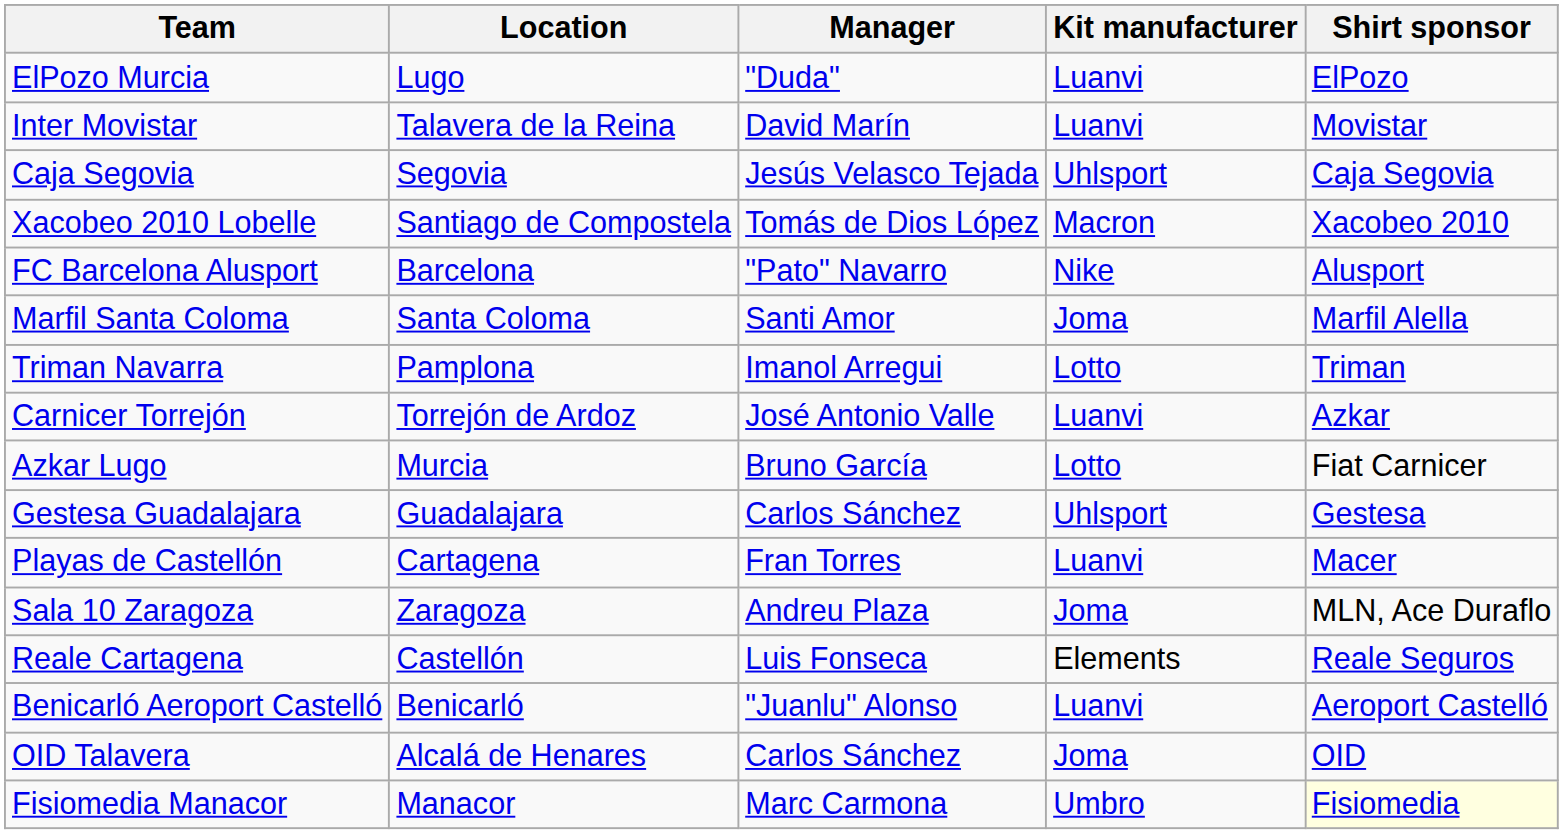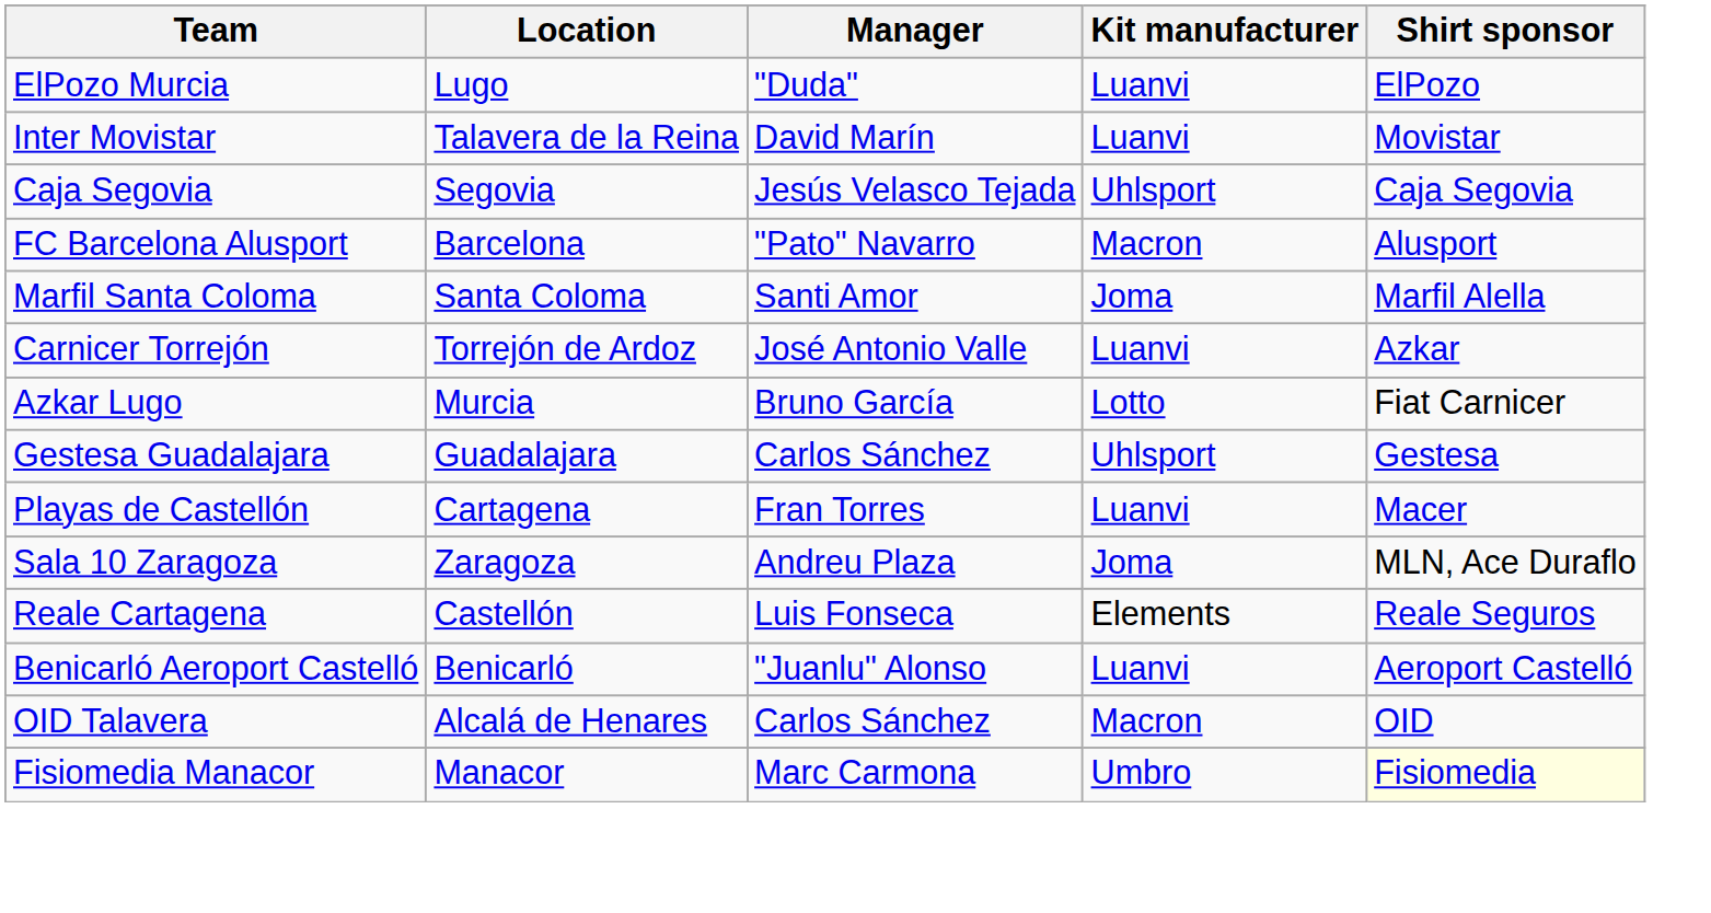 <table class="wikitable sortable">
 <tr>
 <th>Team</th>
 <th>Location</th>
 <th>Manager</th>
 <th>Kit manufacturer</th>
 <th>Shirt sponsor</th>
 </tr>
 <tr>
 <td><a href='#'>ElPozo Murcia</a></td>
 <td><a href='#'>Lugo</a></td>
 <td><a href='#'>"Duda"</a></td>
 <td><a href='#'>Luanvi</a></td>
 <td><a href='#'>ElPozo</a></td>
 </tr>
 <tr>
 <td><a href='#'>Inter Movistar</a></td>
 <td><a href='#'>Talavera de la Reina</a></td>
 <td><a href='#'>David Marín</a></td>
 <td><a href='#'>Luanvi</a></td>
 <td><a href='#'>Movistar</a></td>
 </tr>
 <tr>
 <td><a href='#'>Caja Segovia</a></td>
 <td><a href='#'>Segovia</a></td>
 <td><a href='#'>Jesús Velasco Tejada</a></td>
 <td><a href='#'>Uhlsport</a></td>
 <td><a href='#'>Caja Segovia</a></td>
 </tr>
 <tr>
-<td><a href='#'>Xacobeo 2010 Lobelle</a></td>
-<td><a href='#'>Santiago de Compostela</a></td>
-<td><a href='#'>Tomás de Dios López</a></td>
-<td><a href='#'>Macron</a></td>
-<td><a href='#'>Xacobeo 2010</a></td>
-</tr>
-<tr>
 <td><a href='#'>FC Barcelona Alusport</a></td>
 <td><a href='#'>Barcelona</a></td>
 <td><a href='#'>"Pato" Navarro</a></td>
-<td><a href='#'>Nike</a></td>
+<td><a href='#'>Macron</a></td>
 <td><a href='#'>Alusport</a></td>
 </tr>
 <tr>
 <td><a href='#'>Marfil Santa Coloma</a></td>
 <td><a href='#'>Santa Coloma</a></td>
 <td><a href='#'>Santi Amor</a></td>
 <td><a href='#'>Joma</a></td>
 <td><a href='#'>Marfil Alella</a></td>
-</tr>
-<tr>
-<td><a href='#'>Triman Navarra</a></td>
-<td><a href='#'>Pamplona</a></td>
-<td><a href='#'>Imanol Arregui</a></td>
-<td><a href='#'>Lotto</a></td>
-<td><a href='#'>Triman</a></td>
 </tr>
 <tr>
 <td><a href='#'>Carnicer Torrejón</a></td>
 <td><a href='#'>Torrejón de Ardoz</a></td>
 <td><a href='#'>José Antonio Valle</a></td>
 <td><a href='#'>Luanvi</a></td>
 <td><a href='#'>Azkar</a></td>
 </tr>
 <tr>
 <td><a href='#'>Azkar Lugo</a></td>
 <td><a href='#'>Murcia</a></td>
 <td><a href='#'>Bruno García</a></td>
 <td><a href='#'>Lotto</a></td>
 <td>Fiat Carnicer</td>
 </tr>
 <tr>
 <td><a href='#'>Gestesa Guadalajara</a></td>
 <td><a href='#'>Guadalajara</a></td>
 <td><a href='#'>Carlos Sánchez</a></td>
 <td><a href='#'>Uhlsport</a></td>
 <td><a href='#'>Gestesa</a></td>
 </tr>
 <tr>
 <td><a href='#'>Playas de Castellón</a></td>
 <td><a href='#'>Cartagena</a></td>
 <td><a href='#'>Fran Torres</a></td>
 <td><a href='#'>Luanvi</a></td>
 <td><a href='#'>Macer</a></td>
 </tr>
 <tr>
 <td><a href='#'>Sala 10 Zaragoza</a></td>
 <td><a href='#'>Zaragoza</a></td>
 <td><a href='#'>Andreu Plaza</a></td>
 <td><a href='#'>Joma</a></td>
 <td>MLN, Ace Duraflo</td>
 </tr>
 <tr>
 <td><a href='#'>Reale Cartagena</a></td>
 <td><a href='#'>Castellón</a></td>
 <td><a href='#'>Luis Fonseca</a></td>
 <td>Elements</td>
 <td><a href='#'>Reale Seguros</a></td>
 </tr>
 <tr>
 <td><a href='#'>Benicarló Aeroport Castelló</a></td>
 <td><a href='#'>Benicarló</a></td>
 <td><a href='#'>"Juanlu" Alonso</a></td>
 <td><a href='#'>Luanvi</a></td>
 <td><a href='#'>Aeroport Castelló</a></td>
 </tr>
 <tr>
 <td><a href='#'>OID Talavera</a></td>
 <td><a href='#'>Alcalá de Henares</a></td>
 <td><a href='#'>Carlos Sánchez</a></td>
-<td><a href='#'>Joma</a></td>
+<td><a href='#'>Macron</a></td>
 <td><a href='#'>OID</a></td>
 </tr>
 <tr>
 <td><a href='#'>Fisiomedia Manacor</a></td>
 <td><a href='#'>Manacor</a></td>
 <td><a href='#'>Marc Carmona</a></td>
 <td><a href='#'>Umbro</a></td>
 <td style="background: lightyellow;"><a href='#'>Fisiomedia</a></td>
 </tr>
 </table>
